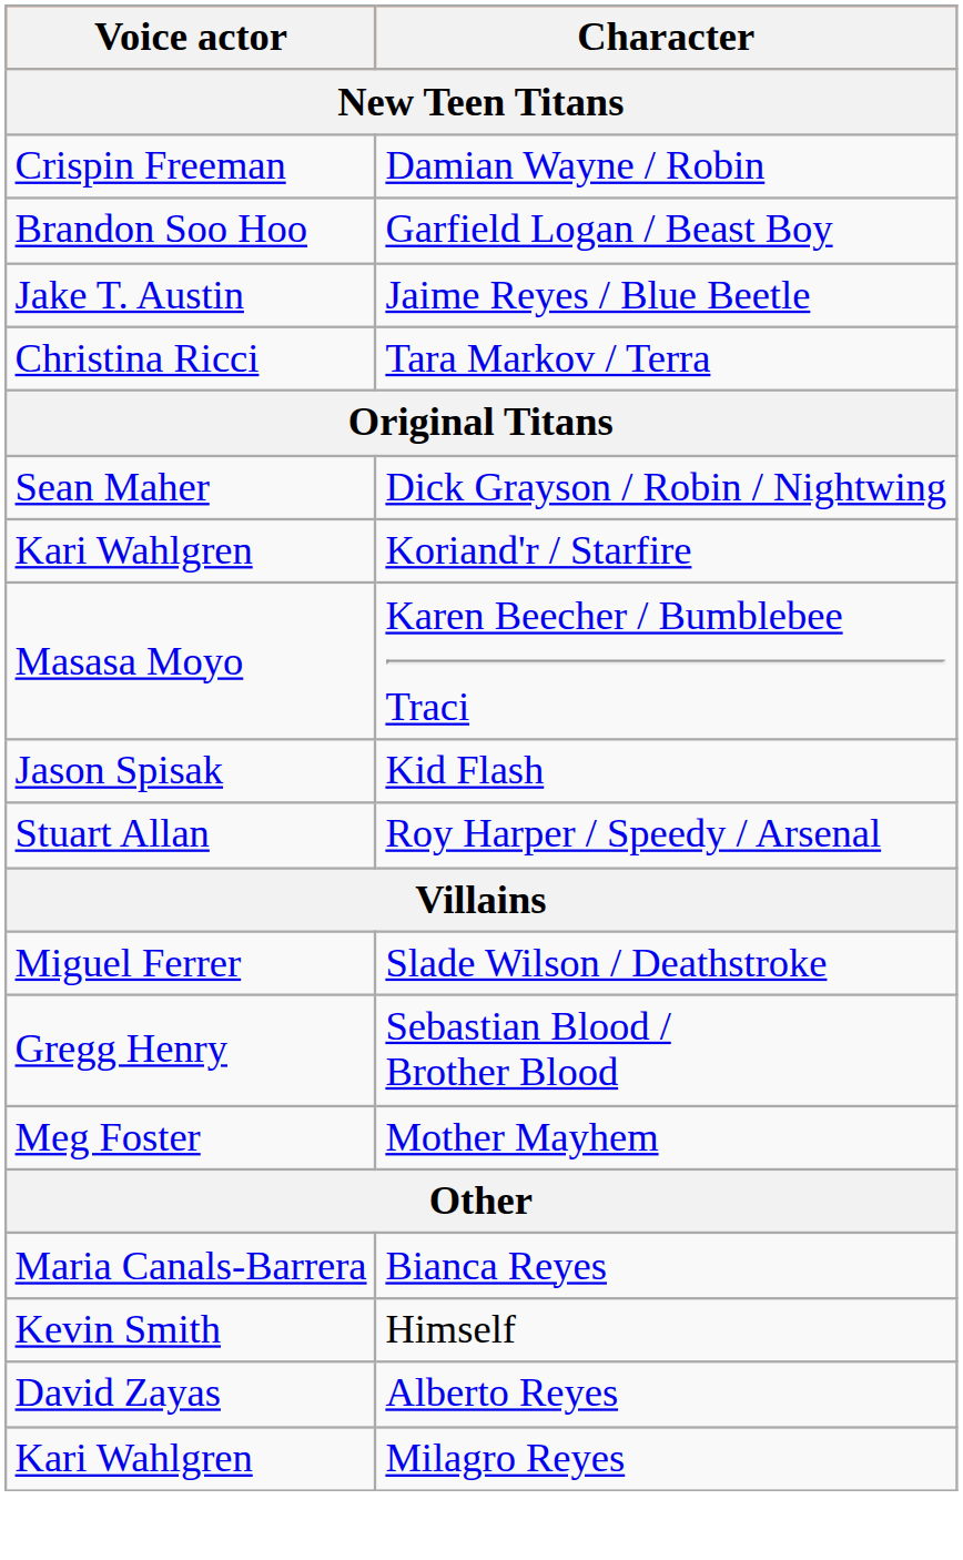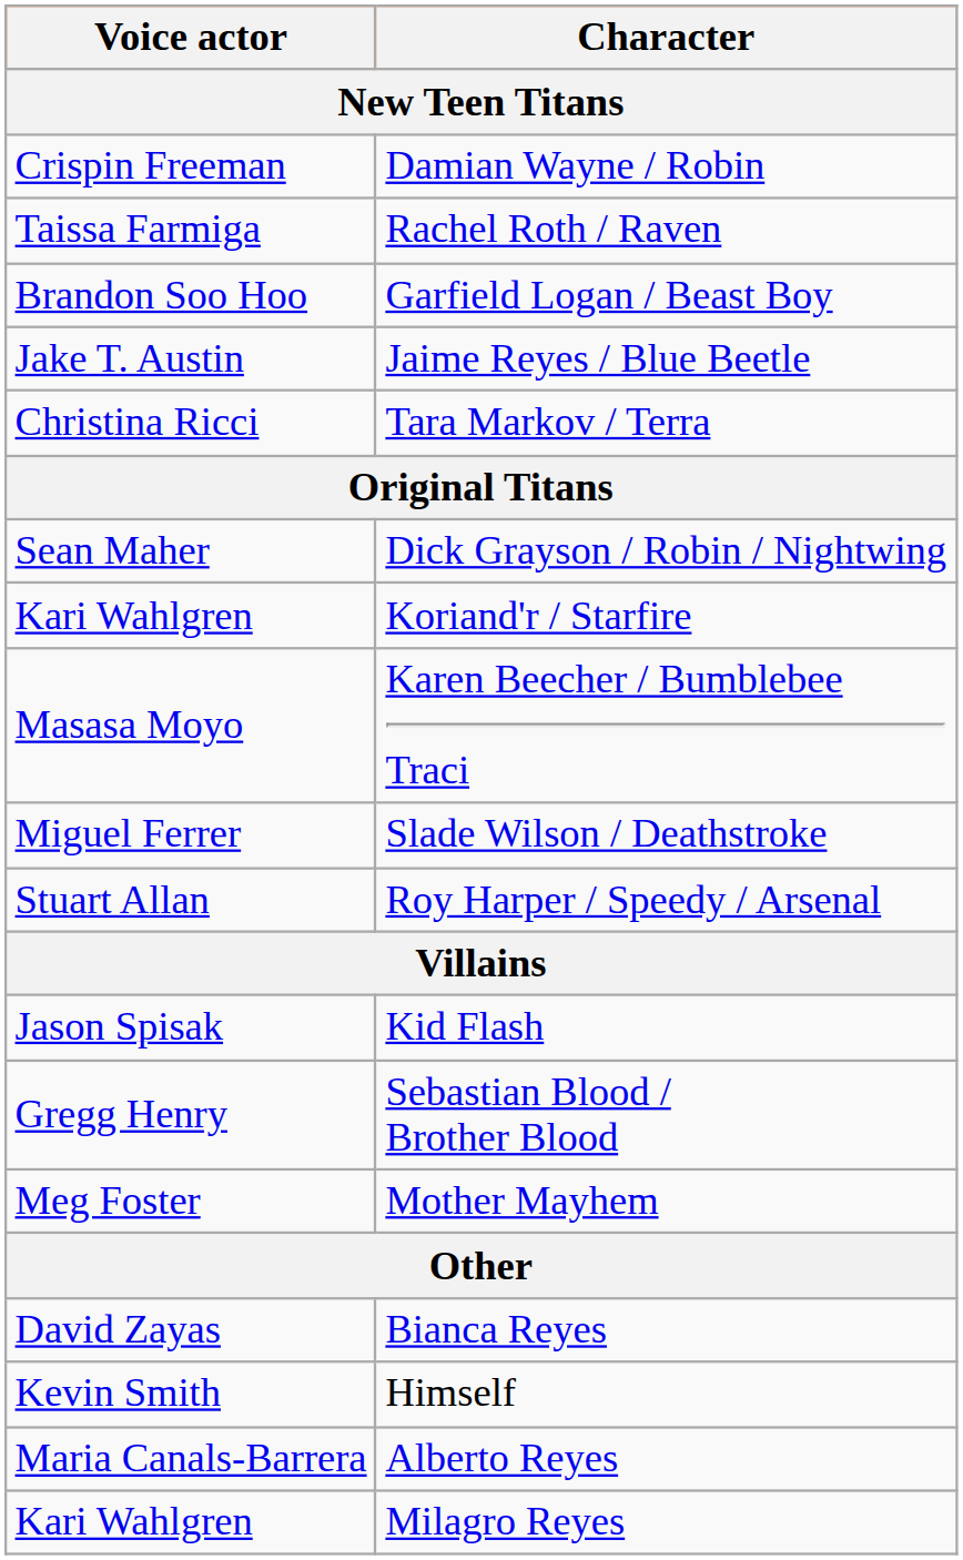 <table class="wikitable sortable">
 <tr style="background:rgb(255,85,0);">
 <th>Voice actor</th>
 <th>Character</th>
 </tr>
 <tr>
 <th colspan="2">New Teen Titans</th>
 </tr>
 <tr>
 <td><a href='#'>Crispin Freeman</a></td>
 <td><a href='#'>Damian Wayne / Robin</a></td>
+</tr>
+<tr>
+<td><a href='#'>Taissa Farmiga</a></td>
+<td><a href='#'>Rachel Roth / Raven</a></td>
 </tr>
 <tr>
 <td><a href='#'>Brandon Soo Hoo</a></td>
 <td><a href='#'>Garfield Logan / Beast Boy</a></td>
 </tr>
 <tr>
 <td><a href='#'>Jake T. Austin</a></td>
 <td><a href='#'>Jaime Reyes / Blue Beetle</a></td>
 </tr>
 <tr>
 <td><a href='#'>Christina Ricci</a></td>
 <td><a href='#'>Tara Markov / Terra</a></td>
 </tr>
 <tr>
 <th colspan="2">Original Titans</th>
 </tr>
 <tr>
 <td><a href='#'>Sean Maher</a></td>
 <td><a href='#'>Dick Grayson / Robin / Nightwing</a></td>
 </tr>
 <tr>
 <td><a href='#'>Kari Wahlgren</a></td>
 <td><a href='#'>Koriand'r / Starfire</a></td>
 </tr>
 <tr>
 <td><a href='#'>Masasa Moyo</a></td>
 <td><a href='#'>Karen Beecher / Bumblebee</a><hr><a href='#'>Traci</a></td>
 </tr>
 <tr>
-<td><a href='#'>Jason Spisak</a></td>
-<td><a href='#'>Kid Flash</a></td>
+<td><a href='#'>Miguel Ferrer</a></td>
+<td><a href='#'>Slade Wilson / Deathstroke</a></td>
 </tr>
 <tr>
 <td><a href='#'>Stuart Allan</a></td>
 <td><a href='#'>Roy Harper / Speedy / Arsenal</a></td>
 </tr>
 <tr>
 <th colspan="2">Villains</th>
 </tr>
 <tr>
-<td><a href='#'>Miguel Ferrer</a></td>
-<td><a href='#'>Slade Wilson / Deathstroke</a></td>
+<td><a href='#'>Jason Spisak</a></td>
+<td><a href='#'>Kid Flash</a></td>
 </tr>
 <tr>
 <td><a href='#'>Gregg Henry</a></td>
 <td><a href='#'>Sebastian Blood / <br>Brother Blood</a></td>
 </tr>
 <tr>
 <td><a href='#'>Meg Foster</a></td>
 <td><a href='#'>Mother Mayhem</a></td>
 </tr>
 <tr>
 <th colspan="2">Other</th>
 </tr>
 <tr>
-<td><a href='#'>Maria Canals-Barrera</a></td>
+<td><a href='#'>David Zayas</a></td>
 <td><a href='#'>Bianca Reyes</a></td>
 </tr>
 <tr>
 <td><a href='#'>Kevin Smith</a></td>
 <td>Himself</td>
 </tr>
 <tr>
-<td><a href='#'>David Zayas</a></td>
+<td><a href='#'>Maria Canals-Barrera</a></td>
 <td><a href='#'>Alberto Reyes</a></td>
 </tr>
 <tr>
 <td><a href='#'>Kari Wahlgren</a></td>
 <td><a href='#'>Milagro Reyes</a></td>
 </tr>
 </table>
